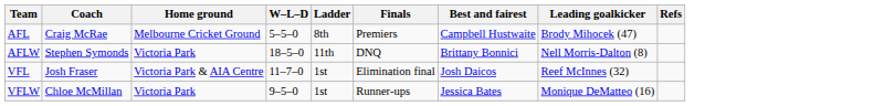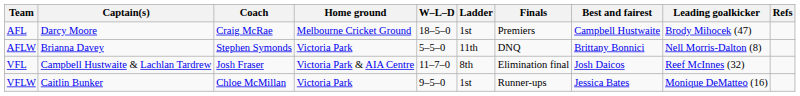 <table class="wikitable" style="font-size:90%;">
 <tr>
 <th>Team</th>
+<th>Captain(s)</th>
 <th>Coach</th>
 <th>Home ground</th>
 <th>W–L–D</th>
 <th>Ladder</th>
 <th>Finals</th>
 <th>Best and fairest</th>
 <th>Leading goalkicker</th>
 <th>Refs</th>
 </tr>
 <tr>
 <td><a href='#'>AFL</a></td>
+<td><a href='#'>Darcy Moore</a></td>
 <td><a href='#'>Craig McRae</a></td>
 <td><a href='#'>Melbourne Cricket Ground</a></td>
-<td>5–5–0</td>
-<td>8th</td>
+<td>18–5–0</td>
+<td>1st</td>
 <td>Premiers</td>
 <td><a href='#'>Campbell Hustwaite</a></td>
 <td><a href='#'>Brody Mihocek</a> (47)</td>
 <td style="text-align:center;"></td>
 </tr>
 <tr>
 <td><a href='#'>AFLW</a></td>
+<td><a href='#'>Brianna Davey</a></td>
 <td><a href='#'>Stephen Symonds</a></td>
 <td><a href='#'>Victoria Park</a></td>
-<td>18–5–0</td>
+<td>5–5–0</td>
 <td>11th</td>
 <td>DNQ</td>
 <td><a href='#'>Brittany Bonnici</a></td>
 <td><a href='#'>Nell Morris-Dalton</a> (8)</td>
 <td style="text-align:center;"></td>
 </tr>
 <tr>
 <td><a href='#'>VFL</a></td>
+<td><a href='#'>Campbell Hustwaite</a> & <a href='#'>Lachlan Tardrew</a></td>
 <td><a href='#'>Josh Fraser</a></td>
 <td><a href='#'>Victoria Park</a> & <a href='#'>AIA Centre</a></td>
 <td>11–7–0</td>
-<td>1st</td>
+<td>8th</td>
 <td>Elimination final</td>
 <td><a href='#'>Josh Daicos</a></td>
 <td><a href='#'>Reef McInnes</a> (32)</td>
 <td style="text-align:center;"></td>
 </tr>
 <tr>
 <td><a href='#'>VFLW</a></td>
+<td><a href='#'>Caitlin Bunker</a></td>
 <td><a href='#'>Chloe McMillan</a></td>
 <td><a href='#'>Victoria Park</a></td>
 <td>9–5–0</td>
 <td>1st</td>
 <td>Runner-ups</td>
 <td><a href='#'>Jessica Bates</a></td>
 <td><a href='#'>Monique DeMatteo</a> (16)</td>
 <td style="text-align:center;"></td>
 </tr>
 </table>
